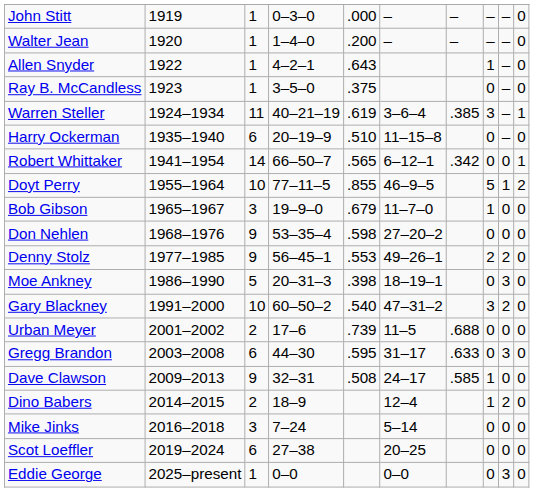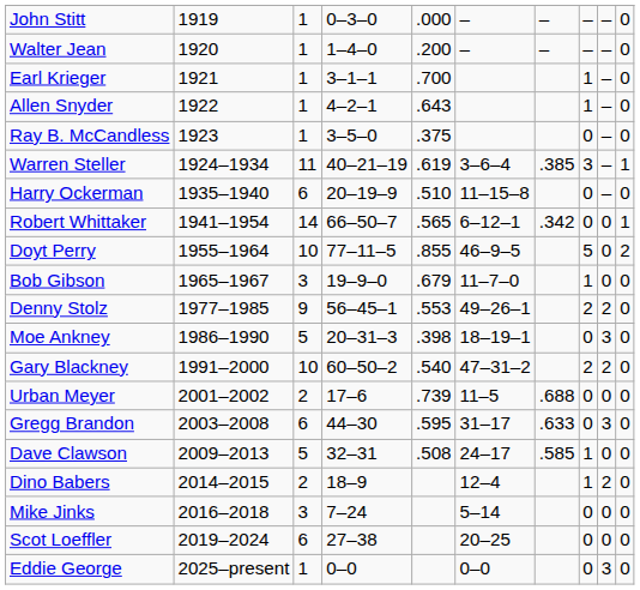 <table class="wikitable">
 <tr>
 </tr>
 <tr>
 <td><a href='#'>John Stitt</a></td>
 <td>1919</td>
 <td>1</td>
 <td>0–3–0</td>
 <td>.000</td>
 <td>–</td>
 <td>–</td>
 <td>–</td>
 <td>–</td>
 <td>0</td>
 </tr>
 <tr>
 <td><a href='#'>Walter Jean</a></td>
 <td>1920</td>
 <td>1</td>
 <td>1–4–0</td>
 <td>.200</td>
 <td>–</td>
 <td>–</td>
 <td>–</td>
+<td>–</td>
+<td>0</td>
+</tr>
+<tr>
+<td><a href='#'>Earl Krieger</a></td>
+<td>1921</td>
+<td>1</td>
+<td>3–1–1</td>
+<td>.700</td>
+<td></td>
+<td></td>
+<td>1</td>
 <td>–</td>
 <td>0</td>
 </tr>
 <tr>
 <td><a href='#'>Allen Snyder</a></td>
 <td>1922</td>
 <td>1</td>
 <td>4–2–1</td>
 <td>.643</td>
 <td></td>
 <td></td>
 <td>1</td>
 <td>–</td>
 <td>0</td>
 </tr>
 <tr>
 <td><a href='#'>Ray B. McCandless</a></td>
 <td>1923</td>
 <td>1</td>
 <td>3–5–0</td>
 <td>.375</td>
 <td></td>
 <td></td>
 <td>0</td>
 <td>–</td>
 <td>0</td>
 </tr>
 <tr>
 <td><a href='#'>Warren Steller</a></td>
 <td>1924–1934</td>
 <td>11</td>
 <td>40–21–19</td>
 <td>.619</td>
 <td>3–6–4</td>
 <td>.385</td>
 <td>3</td>
 <td>–</td>
 <td>1</td>
 </tr>
 <tr>
 <td><a href='#'>Harry Ockerman</a></td>
 <td>1935–1940</td>
 <td>6</td>
 <td>20–19–9</td>
 <td>.510</td>
 <td>11–15–8</td>
 <td></td>
 <td>0</td>
 <td>–</td>
 <td>0</td>
 </tr>
 <tr>
 <td><a href='#'>Robert Whittaker</a></td>
 <td>1941–1954</td>
 <td>14</td>
 <td>66–50–7</td>
 <td>.565</td>
 <td>6–12–1</td>
 <td>.342</td>
 <td>0</td>
 <td>0</td>
 <td>1</td>
 </tr>
 <tr>
 <td><a href='#'>Doyt Perry</a></td>
 <td>1955–1964</td>
 <td>10</td>
 <td>77–11–5</td>
 <td>.855</td>
 <td>46–9–5</td>
 <td></td>
 <td>5</td>
-<td>1</td>
+<td>0</td>
 <td>2</td>
 </tr>
 <tr>
 <td><a href='#'>Bob Gibson</a></td>
 <td>1965–1967</td>
 <td>3</td>
 <td>19–9–0</td>
 <td>.679</td>
 <td>11–7–0</td>
 <td></td>
 <td>1</td>
-<td>0</td>
-<td>0</td>
-</tr>
-<tr>
-<td><a href='#'>Don Nehlen</a></td>
-<td>1968–1976</td>
-<td>9</td>
-<td>53–35–4</td>
-<td>.598</td>
-<td>27–20–2</td>
-<td></td>
-<td>0</td>
 <td>0</td>
 <td>0</td>
 </tr>
 <tr>
 <td><a href='#'>Denny Stolz</a></td>
 <td>1977–1985</td>
 <td>9</td>
 <td>56–45–1</td>
 <td>.553</td>
 <td>49–26–1</td>
 <td></td>
 <td>2</td>
 <td>2</td>
 <td>0</td>
 </tr>
 <tr>
 <td><a href='#'>Moe Ankney</a></td>
 <td>1986–1990</td>
 <td>5</td>
 <td>20–31–3</td>
 <td>.398</td>
 <td>18–19–1</td>
 <td></td>
 <td>0</td>
 <td>3</td>
 <td>0</td>
 </tr>
 <tr>
 <td><a href='#'>Gary Blackney</a></td>
 <td>1991–2000</td>
 <td>10</td>
 <td>60–50–2</td>
 <td>.540</td>
 <td>47–31–2</td>
 <td></td>
-<td>3</td>
+<td>2</td>
 <td>2</td>
 <td>0</td>
 </tr>
 <tr>
 <td><a href='#'>Urban Meyer</a></td>
 <td>2001–2002</td>
 <td>2</td>
 <td>17–6</td>
 <td>.739</td>
 <td>11–5</td>
 <td>.688</td>
 <td>0</td>
 <td>0</td>
 <td>0</td>
 </tr>
 <tr>
 <td><a href='#'>Gregg Brandon</a></td>
 <td>2003–2008</td>
 <td>6</td>
 <td>44–30</td>
 <td>.595</td>
 <td>31–17</td>
 <td>.633</td>
 <td>0</td>
 <td>3</td>
 <td>0</td>
 </tr>
 <tr>
 <td><a href='#'>Dave Clawson</a></td>
 <td>2009–2013</td>
-<td>9</td>
+<td>5</td>
 <td>32–31</td>
 <td>.508</td>
 <td>24–17</td>
 <td>.585</td>
 <td>1</td>
 <td>0</td>
 <td>0</td>
 </tr>
 <tr>
 <td><a href='#'>Dino Babers</a></td>
 <td>2014–2015</td>
 <td>2</td>
 <td>18–9</td>
 <td></td>
 <td>12–4</td>
 <td></td>
 <td>1</td>
 <td>2</td>
 <td>0</td>
 </tr>
 <tr>
 <td><a href='#'>Mike Jinks</a></td>
 <td>2016–2018</td>
 <td>3</td>
 <td>7–24</td>
 <td></td>
 <td>5–14</td>
 <td></td>
 <td>0</td>
 <td>0</td>
 <td>0</td>
 </tr>
 <tr>
 <td><a href='#'>Scot Loeffler</a></td>
 <td>2019–2024</td>
 <td>6</td>
 <td>27–38</td>
 <td></td>
 <td>20–25</td>
 <td></td>
 <td>0</td>
 <td>0</td>
 <td>0</td>
 </tr>
 <tr>
 <td><a href='#'>Eddie George</a></td>
 <td>2025–present</td>
 <td>1</td>
 <td>0–0</td>
 <td></td>
 <td>0–0</td>
 <td></td>
 <td>0</td>
 <td>3</td>
 <td>0</td>
 </tr>
 </table>
